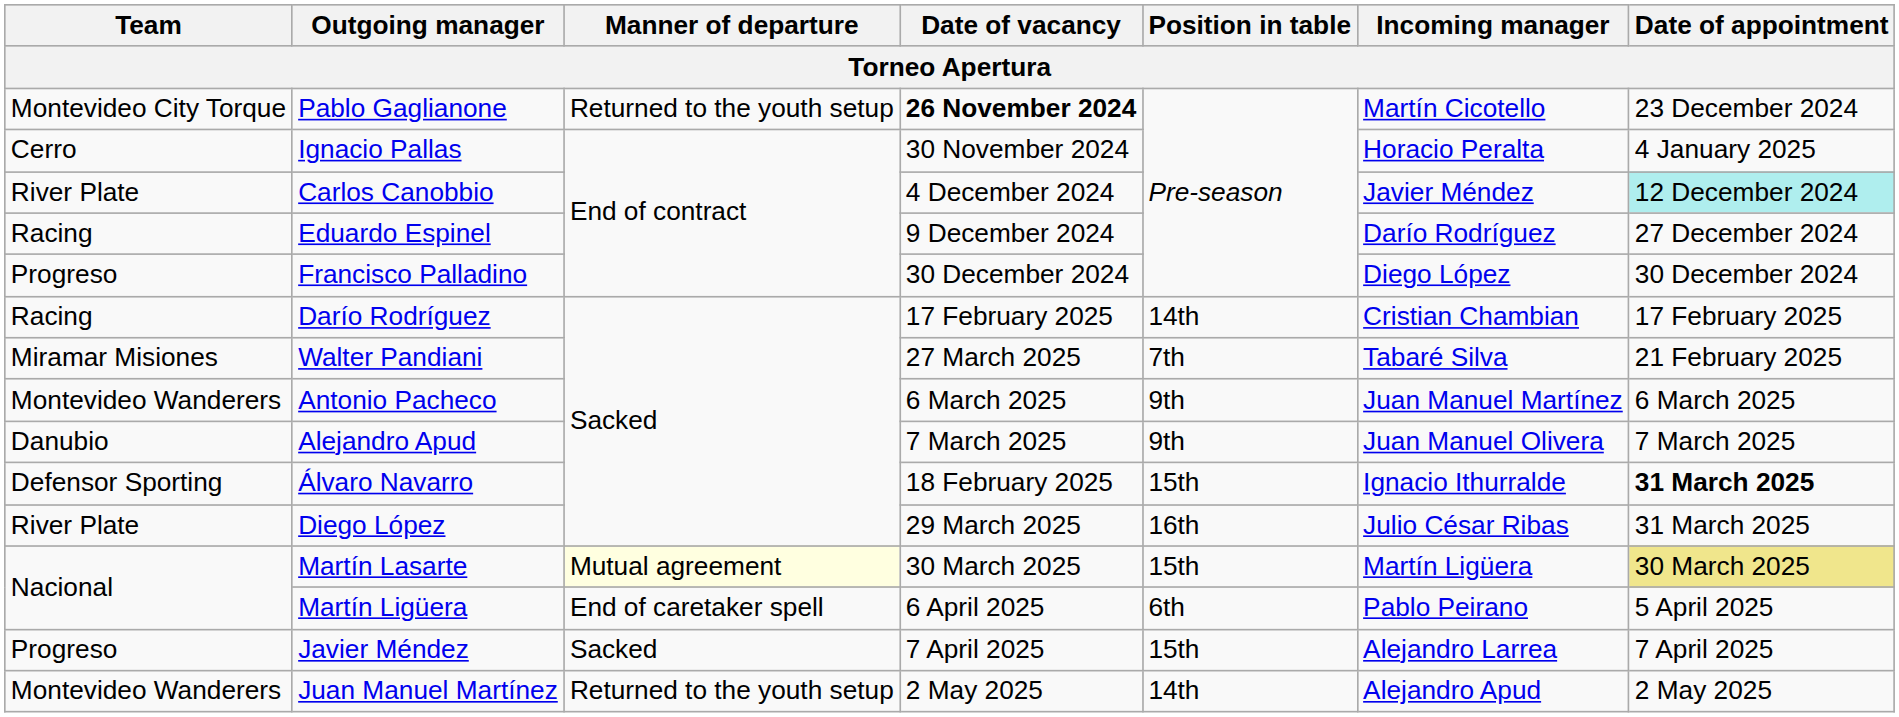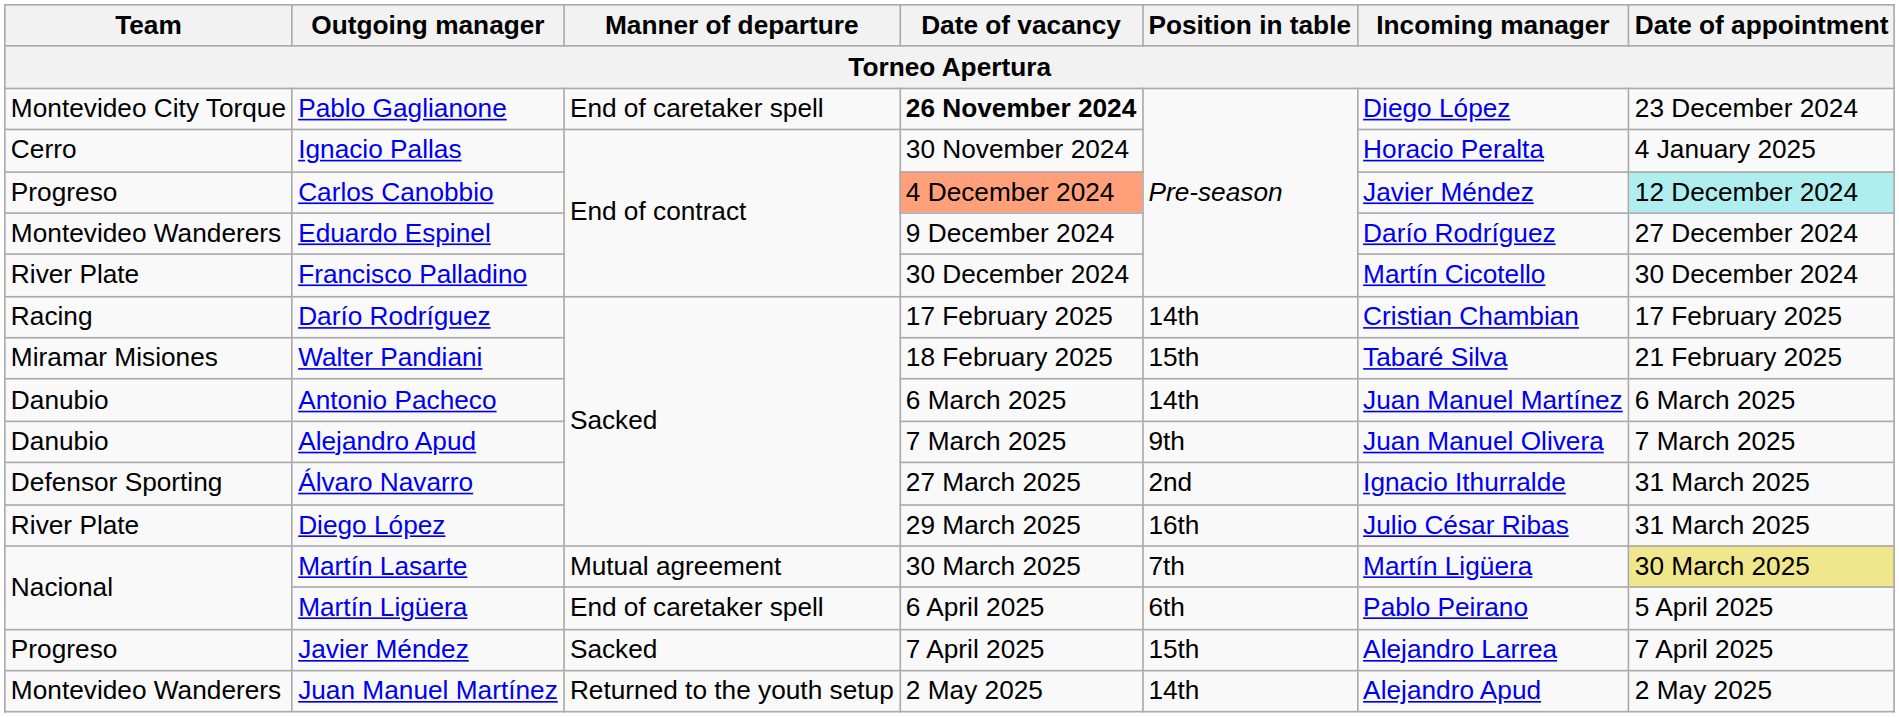 <table class="wikitable sortable">
 <tr>
 <th>Team</th>
 <th>Outgoing manager</th>
 <th>Manner of departure</th>
 <th>Date of vacancy</th>
 <th>Position in table</th>
 <th>Incoming manager</th>
 <th>Date of appointment</th>
 </tr>
 <tr>
 <th colspan=7>Torneo Apertura</th>
 </tr>
 <tr>
 <td>Montevideo City Torque</td>
 <td> <a href='#'>Pablo Gaglianone</a></td>
-<td>Returned to the youth setup</td>
+<td>End of caretaker spell</td>
 <td><strong>26 November 2024</strong></td>
 <td rowspan=5><em>Pre-season</em></td>
-<td> <a href='#'>Martín Cicotello</a></td>
+<td> <a href='#'>Diego López</a></td>
 <td>23 December 2024</td>
 </tr>
 <tr>
 <td>Cerro</td>
 <td> <a href='#'>Ignacio Pallas</a></td>
 <td rowspan=4>End of contract</td>
 <td>30 November 2024</td>
 <td> <a href='#'>Horacio Peralta</a></td>
 <td>4 January 2025</td>
 </tr>
 <tr>
-<td>River Plate</td>
+<td>Progreso</td>
 <td> <a href='#'>Carlos Canobbio</a></td>
-<td>4 December 2024</td>
+<td style="background: lightsalmon;">4 December 2024</td>
 <td> <a href='#'>Javier Méndez</a></td>
 <td style="background: paleturquoise;">12 December 2024</td>
 </tr>
 <tr>
-<td>Racing</td>
+<td>Montevideo Wanderers</td>
 <td> <a href='#'>Eduardo Espinel</a></td>
 <td>9 December 2024</td>
 <td> <a href='#'>Darío Rodríguez</a></td>
 <td>27 December 2024</td>
 </tr>
 <tr>
-<td>Progreso</td>
+<td>River Plate</td>
 <td> <a href='#'>Francisco Palladino</a></td>
 <td>30 December 2024</td>
-<td> <a href='#'>Diego López</a></td>
+<td> <a href='#'>Martín Cicotello</a></td>
 <td>30 December 2024</td>
 </tr>
 <tr>
 <td>Racing</td>
 <td> <a href='#'>Darío Rodríguez</a></td>
 <td rowspan=6>Sacked</td>
 <td>17 February 2025</td>
 <td>14th</td>
 <td> <a href='#'>Cristian Chambian</a></td>
 <td>17 February 2025</td>
 </tr>
 <tr>
 <td>Miramar Misiones</td>
 <td> <a href='#'>Walter Pandiani</a></td>
-<td>27 March 2025</td>
-<td>7th</td>
+<td>18 February 2025</td>
+<td>15th</td>
 <td> <a href='#'>Tabaré Silva</a></td>
 <td>21 February 2025</td>
 </tr>
 <tr>
-<td>Montevideo Wanderers</td>
+<td>Danubio</td>
 <td> <a href='#'>Antonio Pacheco</a></td>
 <td>6 March 2025</td>
-<td>9th</td>
+<td>14th</td>
 <td> <a href='#'>Juan Manuel Martínez</a></td>
 <td>6 March 2025</td>
 </tr>
 <tr>
 <td>Danubio</td>
 <td> <a href='#'>Alejandro Apud</a></td>
 <td>7 March 2025</td>
 <td>9th</td>
 <td> <a href='#'>Juan Manuel Olivera</a></td>
 <td>7 March 2025</td>
 </tr>
 <tr>
 <td>Defensor Sporting</td>
 <td> <a href='#'>Álvaro Navarro</a></td>
-<td>18 February 2025</td>
-<td>15th</td>
+<td>27 March 2025</td>
+<td>2nd</td>
 <td> <a href='#'>Ignacio Ithurralde</a></td>
-<td><strong>31 March 2025</strong></td>
+<td>31 March 2025</td>
 </tr>
 <tr>
 <td>River Plate</td>
 <td> <a href='#'>Diego López</a></td>
 <td>29 March 2025</td>
 <td>16th</td>
 <td> <a href='#'>Julio César Ribas</a></td>
 <td>31 March 2025</td>
 </tr>
 <tr>
 <td rowspan=2>Nacional</td>
 <td> <a href='#'>Martín Lasarte</a></td>
-<td style="background: lightyellow;">Mutual agreement</td>
+<td>Mutual agreement</td>
 <td>30 March 2025</td>
-<td>15th</td>
+<td>7th</td>
 <td> <a href='#'>Martín Ligüera</a></td>
 <td style="background: khaki;">30 March 2025</td>
 </tr>
 <tr>
 <td> <a href='#'>Martín Ligüera</a></td>
 <td>End of caretaker spell</td>
 <td>6 April 2025</td>
 <td>6th</td>
 <td> <a href='#'>Pablo Peirano</a></td>
 <td>5 April 2025</td>
 </tr>
 <tr>
 <td>Progreso</td>
 <td> <a href='#'>Javier Méndez</a></td>
 <td>Sacked</td>
 <td>7 April 2025</td>
 <td>15th</td>
 <td> <a href='#'>Alejandro Larrea</a></td>
 <td>7 April 2025</td>
 </tr>
 <tr>
 <td>Montevideo Wanderers</td>
 <td> <a href='#'>Juan Manuel Martínez</a></td>
 <td>Returned to the youth setup</td>
 <td>2 May 2025</td>
 <td>14th</td>
 <td> <a href='#'>Alejandro Apud</a></td>
 <td>2 May 2025</td>
 </tr>
 </table>
